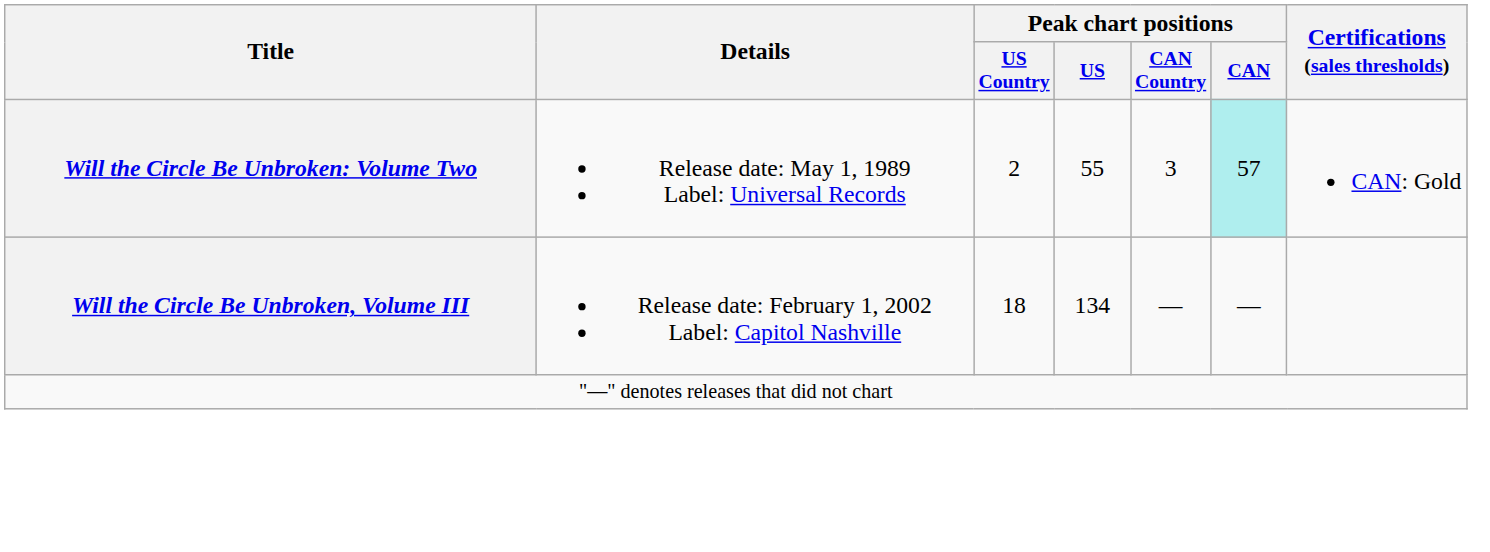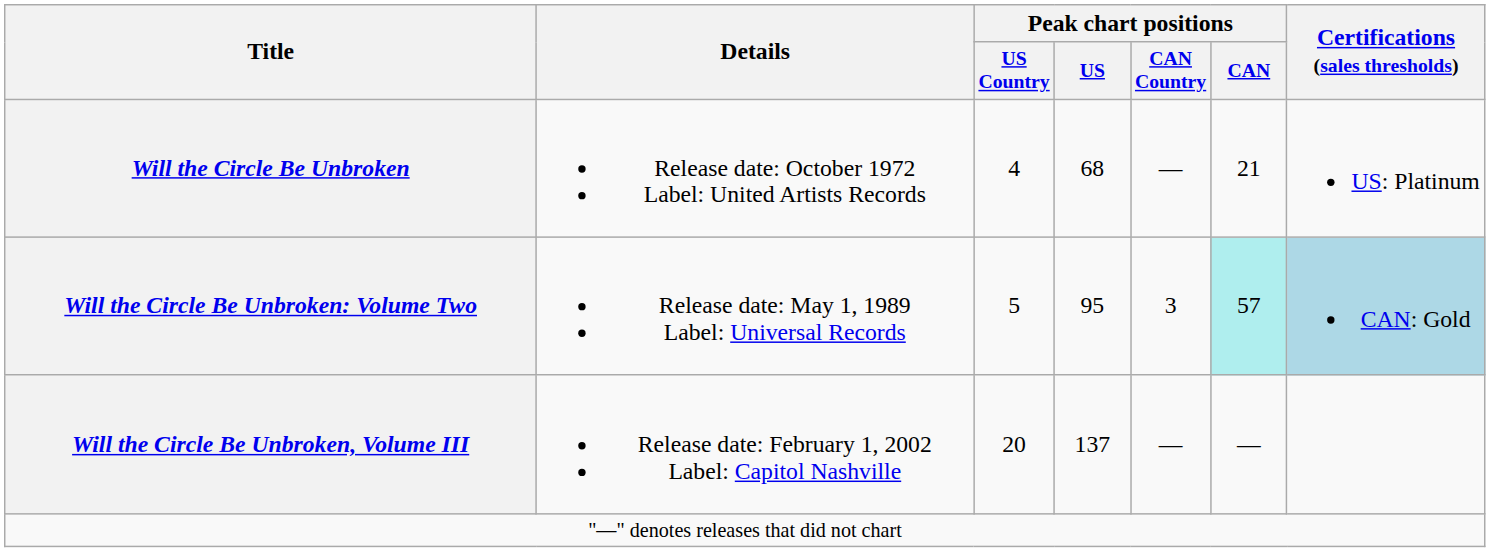 <table class="wikitable plainrowheaders" style="text-align:center;">
 <tr>
 <th rowspan="2" style="width:22em;">Title</th>
 <th rowspan="2" style="width:18em;">Details</th>
 <th colspan="4">Peak chart positions</th>
 <th rowspan="2"><a href='#'>Certifications</a><br><small>(<a href='#'>sales thresholds</a>)</small></th>
 </tr>
 <tr style="font-size:smaller;">
 <th width="45"><a href='#'>US Country</a></th>
 <th width="45"><a href='#'>US</a></th>
 <th width="45"><a href='#'>CAN Country</a></th>
 <th width="45"><a href='#'>CAN</a></th>
 </tr>
 <tr>
+<th scope="row"><em><a href='#'>Will the Circle Be Unbroken</a></em></th>
+<td><br><ul><li>Release date: October 1972</li><li>Label: United Artists Records</li></ul></td>
+<td>4</td>
+<td>68</td>
+<td>—</td>
+<td>21</td>
+<td><br><ul><li><a href='#'>US</a>: Platinum</li></ul></td>
+</tr>
+<tr>
 <th scope="row"><em><a href='#'>Will the Circle Be Unbroken: Volume Two</a></em></th>
 <td><br><ul><li>Release date: May 1, 1989</li><li>Label: <a href='#'>Universal Records</a></li></ul></td>
-<td>2</td>
-<td>55</td>
+<td>5</td>
+<td>95</td>
 <td>3</td>
 <td style="background: paleturquoise;">57</td>
-<td><br><ul><li><a href='#'>CAN</a>: Gold</li></ul></td>
+<td style="background: lightblue;"><br><ul><li><a href='#'>CAN</a>: Gold</li></ul></td>
 </tr>
 <tr>
 <th scope="row"><em><a href='#'>Will the Circle Be Unbroken, Volume III</a></em></th>
 <td><br><ul><li>Release date: February 1, 2002</li><li>Label:  <a href='#'>Capitol Nashville</a></li></ul></td>
-<td>18</td>
-<td>134</td>
+<td>20</td>
+<td>137</td>
 <td>—</td>
 <td>—</td>
 <td></td>
 </tr>
 <tr>
 <td colspan="7" style="font-size:85%">"—" denotes releases that did not chart</td>
 </tr>
 </table>
